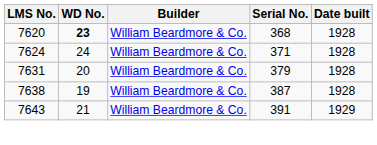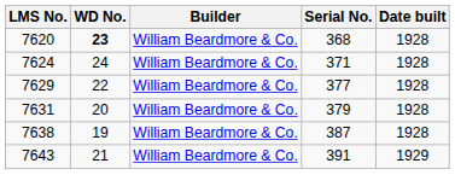 <table class="wikitable sortable" style=text-align:center>
 <tr>
 <th>LMS No.</th>
 <th>WD No.</th>
 <th>Builder</th>
 <th>Serial No.</th>
 <th>Date built</th>
 </tr>
 <tr>
 <td>7620</td>
 <td><strong>23</strong></td>
 <td><a href='#'>William Beardmore & Co.</a></td>
 <td>368</td>
 <td>1928</td>
 </tr>
 <tr>
 <td>7624</td>
 <td>24</td>
 <td><a href='#'>William Beardmore & Co.</a></td>
 <td>371</td>
+<td>1928</td>
+</tr>
+<tr>
+<td>7629</td>
+<td>22</td>
+<td><a href='#'>William Beardmore & Co.</a></td>
+<td>377</td>
 <td>1928</td>
 </tr>
 <tr>
 <td>7631</td>
 <td>20</td>
 <td><a href='#'>William Beardmore & Co.</a></td>
 <td>379</td>
 <td>1928</td>
 </tr>
 <tr>
 <td>7638</td>
 <td>19</td>
 <td><a href='#'>William Beardmore & Co.</a></td>
 <td>387</td>
 <td>1928</td>
 </tr>
 <tr>
 <td>7643</td>
 <td>21</td>
 <td><a href='#'>William Beardmore & Co.</a></td>
 <td>391</td>
 <td>1929</td>
 </tr>
 </table>
